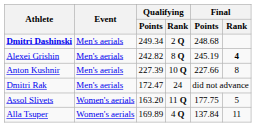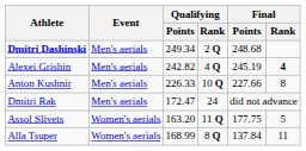 <table class="wikitable" style="font-size:90%">
 <tr>
 <th rowspan="2">Athlete</th>
 <th rowspan="2">Event</th>
 <th colspan="2">Qualifying</th>
 <th colspan="2">Final</th>
 </tr>
 <tr>
 <th>Points</th>
 <th>Rank</th>
 <th>Points</th>
 <th>Rank</th>
 </tr>
 <tr>
 <td><strong><a href='#'>Dmitri Dashinski</a></strong></td>
 <td><a href='#'>Men's aerials</a></td>
 <td align="center">249.34</td>
 <td align="center">2 <strong>Q</strong></td>
 <td align="center">248.68</td>
 <td align="center"></td>
 </tr>
 <tr>
 <td><a href='#'>Alexei Grishin</a></td>
 <td><a href='#'>Men's aerials</a></td>
 <td align="center">242.82</td>
-<td align="center">8 <strong>Q</strong></td>
+<td align="center">4 <strong>Q</strong></td>
 <td align="center">245.19</td>
 <td align="center"><strong>4</strong></td>
 </tr>
 <tr>
 <td><a href='#'>Anton Kushnir</a></td>
 <td><a href='#'>Men's aerials</a></td>
-<td align="center">227.39</td>
+<td align="center">226.33</td>
 <td align="center">10 <strong>Q</strong></td>
 <td align="center">227.66</td>
 <td align="center">8</td>
 </tr>
 <tr>
 <td><a href='#'>Dmitri Rak</a></td>
 <td><a href='#'>Men's aerials</a></td>
 <td align="center">172.47</td>
 <td align="center">24</td>
 <td colspan=2 align="center">did not advance</td>
 </tr>
 <tr>
 <td><a href='#'>Assol Slivets</a></td>
 <td><a href='#'>Women's aerials</a></td>
 <td align="center">163.20</td>
 <td align="center">11 <strong>Q</strong></td>
 <td align="center">177.75</td>
 <td align="center">5</td>
 </tr>
 <tr>
 <td><a href='#'>Alla Tsuper</a></td>
 <td><a href='#'>Women's aerials</a></td>
-<td align="center">169.89</td>
-<td align="center">4 <strong>Q</strong></td>
+<td align="center">168.99</td>
+<td align="center">8 <strong>Q</strong></td>
 <td align="center">137.84</td>
 <td align="center">11</td>
 </tr>
 </table>
